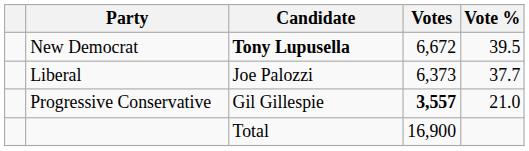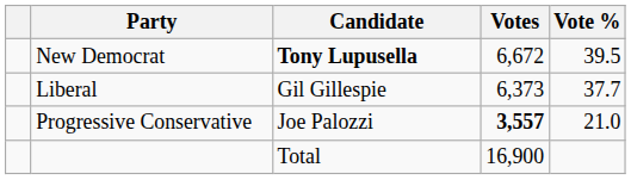 <table class="wikitable">
 <tr>
 <th></th>
 <th scope="col" width="175">Party</th>
 <th scope="col" width="150">Candidate</th>
 <th>Votes</th>
 <th>Vote %</th>
 </tr>
 <tr>
 <td>   </td>
 <td>New Democrat</td>
 <td><strong>Tony Lupusella</strong></td>
 <td align=right>6,672</td>
 <td align=right>39.5</td>
 </tr>
 <tr |>
 <td>   </td>
 <td>Liberal</td>
-<td>Joe Palozzi</td>
+<td>Gil Gillespie</td>
 <td align=right>6,373</td>
 <td align=right>37.7</td>
 </tr>
 <tr |>
 <td>   </td>
 <td>Progressive Conservative</td>
-<td>Gil Gillespie</td>
+<td>Joe Palozzi</td>
 <td align=right><strong>3,557</strong></td>
 <td align=right>21.0<br></td>
 </tr>
 <tr>
 <td></td>
 <td></td>
 <td>Total</td>
 <td align=right>16,900</td>
 <td></td>
 </tr>
 </table>
